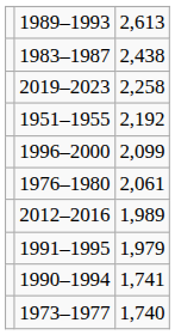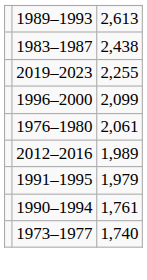 <table class="wikitable sortable" style="float:left; margin-right:1em">
 <tr>
 </tr>
 <tr>
 <td></td>
 <td>1989–1993</td>
 <td>2,613</td>
 </tr>
 <tr>
 <td></td>
 <td>1983–1987</td>
 <td>2,438</td>
 </tr>
 <tr>
 <td></td>
 <td>2019–2023</td>
-<td>2,258</td>
-</tr>
-<tr>
-<td></td>
-<td>1951–1955</td>
-<td>2,192</td>
+<td>2,255</td>
 </tr>
 <tr>
 <td></td>
 <td>1996–2000</td>
 <td>2,099</td>
 </tr>
 <tr>
 <td></td>
 <td>1976–1980</td>
 <td>2,061</td>
 </tr>
 <tr>
 <td></td>
 <td>2012–2016</td>
 <td>1,989</td>
 </tr>
 <tr>
 <td></td>
 <td>1991–1995</td>
 <td>1,979</td>
 </tr>
 <tr>
 <td></td>
 <td>1990–1994</td>
-<td>1,741</td>
+<td>1,761</td>
 </tr>
 <tr>
 <td></td>
 <td>1973–1977</td>
 <td>1,740</td>
 </tr>
 </table>
